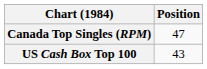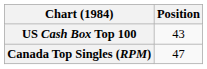 <table class="wikitable sortable plainrowheaders" style="text-align:center">
 <tr>
 <th scope="col">Chart (1984)</th>
 <th scope="col">Position</th>
 </tr>
 <tr>
+<th scope="row">US <em>Cash Box</em> Top 100</th>
+<td>43</td>
+</tr>
+<tr>
 <th scope="row">Canada Top Singles (<em>RPM</em>)</th>
 <td>47</td>
 </tr>
-<tr>
-<th scope="row">US <em>Cash Box</em> Top 100</th>
-<td>43</td>
-</tr>
 </table>
